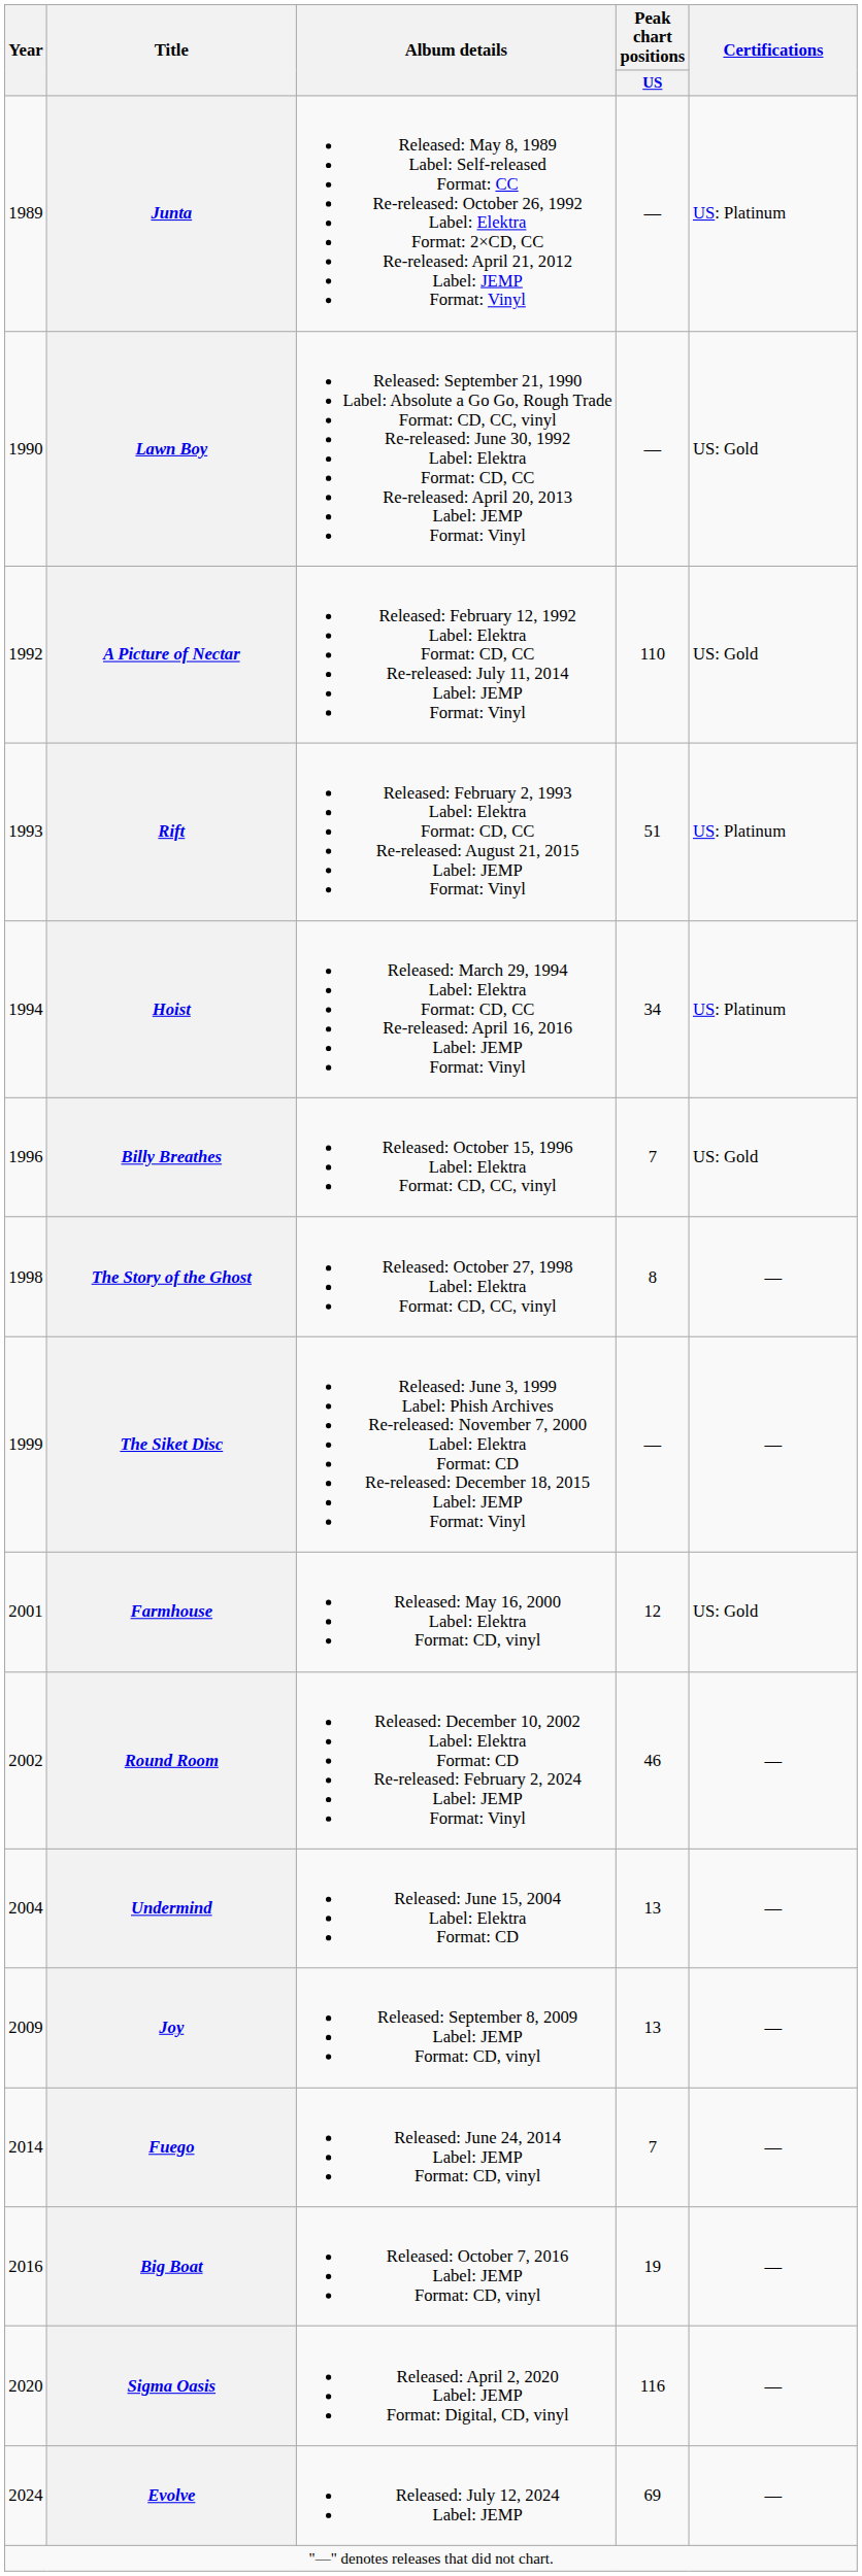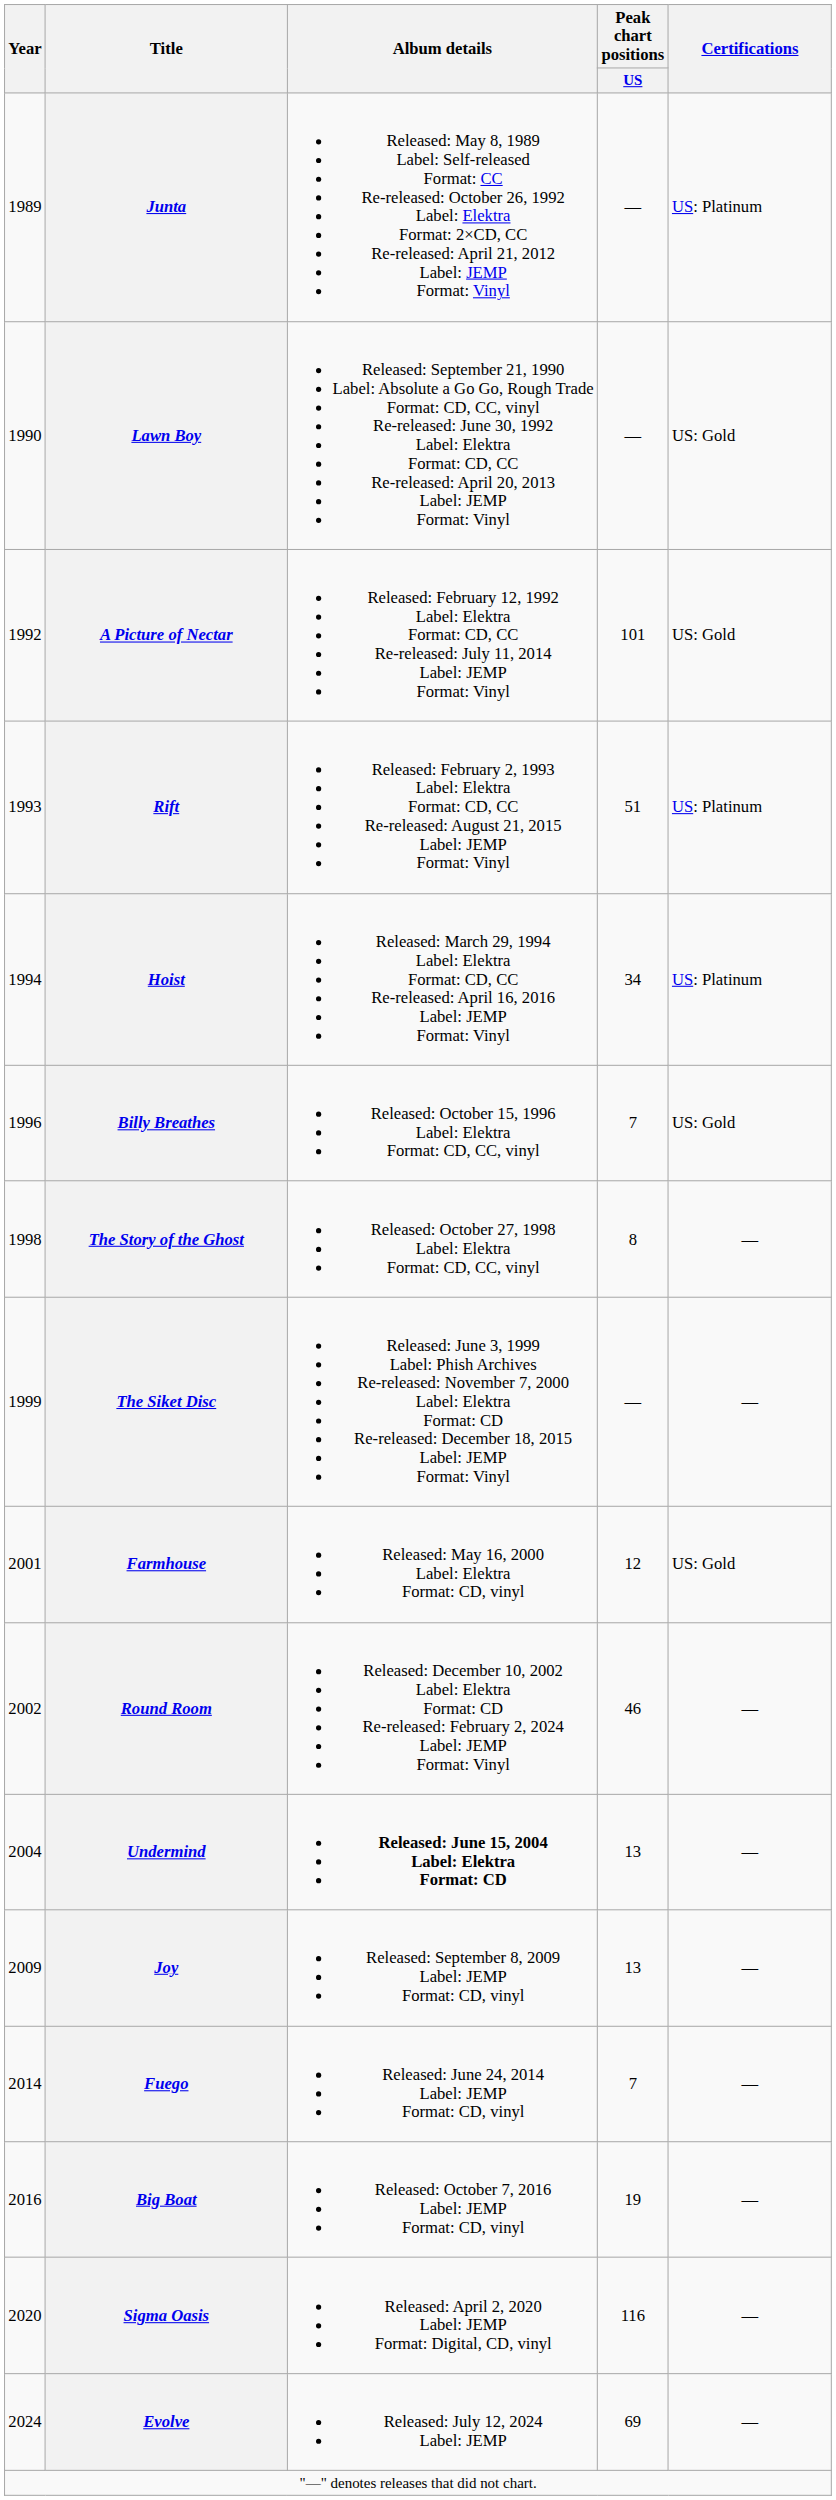 <table class="wikitable plainrowheaders" style="text-align:center;" border="1">
 <tr>
 <th scope="col" rowspan="2">Year</th>
 <th scope="col" rowspan="2" width=225>Title</th>
 <th scope="col" rowspan="2">Album details</th>
 <th scope="col" colspan="1">Peak chart positions</th>
 <th scope="col" rowspan="2" width=150><a href='#'>Certifications</a></th>
 </tr>
 <tr>
 <th scope="col" style="width:2.2em;font-size:90%;"><a href='#'>US</a><br></th>
 </tr>
 <tr>
 <td>1989</td>
 <th scope="row"><em><a href='#'>Junta</a></em></th>
 <td><br><ul><li>Released: May 8, 1989</li><li>Label: Self-released</li><li>Format: <a href='#'>CC</a></li><li>Re-released: October 26, 1992</li><li>Label: <a href='#'>Elektra</a></li><li>Format: 2×CD, CC</li><li>Re-released: April 21, 2012</li><li>Label: <a href='#'>JEMP</a></li><li>Format: <a href='#'>Vinyl</a></li></ul></td>
 <td>—</td>
 <td style="text-align:left;"><a href='#'>US</a>: Platinum</td>
 </tr>
 <tr>
 <td>1990</td>
 <th scope="row"><em><a href='#'>Lawn Boy</a></em></th>
 <td><br><ul><li>Released: September 21, 1990</li><li>Label: Absolute a Go Go, Rough Trade</li><li>Format: CD, CC, vinyl</li><li>Re-released: June 30, 1992</li><li>Label: Elektra</li><li>Format: CD, CC</li><li>Re-released: April 20, 2013</li><li>Label: JEMP</li><li>Format: Vinyl</li></ul></td>
 <td>—</td>
 <td style="text-align:left;">US: Gold</td>
 </tr>
 <tr>
 <td>1992</td>
 <th scope="row"><em><a href='#'>A Picture of Nectar</a></em></th>
 <td><br><ul><li>Released: February 12, 1992</li><li>Label: Elektra</li><li>Format: CD, CC</li><li>Re-released: July 11, 2014</li><li>Label: JEMP</li><li>Format: Vinyl</li></ul></td>
-<td>110</td>
+<td>101</td>
 <td style="text-align:left;">US: Gold</td>
 </tr>
 <tr>
 <td>1993</td>
 <th scope="row"><em><a href='#'>Rift</a></em></th>
 <td><br><ul><li>Released: February 2, 1993</li><li>Label: Elektra</li><li>Format: CD, CC</li><li>Re-released: August 21, 2015</li><li>Label: JEMP</li><li>Format: Vinyl</li></ul></td>
 <td>51</td>
 <td style="text-align:left;"><a href='#'>US</a>: Platinum</td>
 </tr>
 <tr>
 <td>1994</td>
 <th scope="row"><em><a href='#'>Hoist</a></em></th>
 <td><br><ul><li>Released: March 29, 1994</li><li>Label: Elektra</li><li>Format: CD, CC</li><li>Re-released: April 16, 2016</li><li>Label: JEMP</li><li>Format: Vinyl</li></ul></td>
 <td>34</td>
 <td style="text-align:left;"><a href='#'>US</a>: Platinum</td>
 </tr>
 <tr>
 <td>1996</td>
 <th scope="row"><em><a href='#'>Billy Breathes</a></em></th>
 <td><br><ul><li>Released: October 15, 1996</li><li>Label: Elektra</li><li>Format: CD, CC, vinyl</li></ul></td>
 <td>7</td>
 <td style="text-align:left;">US: Gold</td>
 </tr>
 <tr>
 <td>1998</td>
 <th scope="row"><em><a href='#'>The Story of the Ghost</a></em></th>
 <td><br><ul><li>Released: October 27, 1998</li><li>Label: Elektra</li><li>Format: CD, CC, vinyl</li></ul></td>
 <td>8</td>
 <td>—</td>
 </tr>
 <tr>
 <td>1999</td>
 <th scope="row"><em><a href='#'>The Siket Disc</a></em></th>
 <td><br><ul><li>Released: June 3, 1999</li><li>Label: Phish Archives</li><li>Re-released: November 7, 2000</li><li>Label: Elektra</li><li>Format: CD</li><li>Re-released: December 18, 2015</li><li>Label: JEMP</li><li>Format: Vinyl</li></ul></td>
 <td>—</td>
 <td>—</td>
 </tr>
 <tr>
 <td>2001</td>
 <th scope="row"><em><a href='#'>Farmhouse</a></em></th>
 <td><br><ul><li>Released: May 16, 2000</li><li>Label: Elektra</li><li>Format: CD, vinyl</li></ul></td>
 <td>12</td>
 <td style="text-align:left;">US: Gold</td>
 </tr>
 <tr>
 <td>2002</td>
 <th scope="row"><em><a href='#'>Round Room</a></em></th>
 <td><br><ul><li>Released: December 10, 2002</li><li>Label: Elektra</li><li>Format: CD</li><li>Re-released: February 2, 2024</li><li>Label: JEMP</li><li>Format: Vinyl</li></ul></td>
 <td>46</td>
 <td>—</td>
 </tr>
 <tr>
 <td>2004</td>
 <th scope="row"><em><a href='#'>Undermind</a></em></th>
-<td><br><ul><li>Released: June 15, 2004</li><li>Label: Elektra</li><li>Format: CD</li></ul></td>
+<td><strong><br><ul><li>Released: June 15, 2004</li><li>Label: Elektra</li><li>Format: CD</li></ul></strong></td>
 <td>13</td>
 <td>—</td>
 </tr>
 <tr>
 <td>2009</td>
 <th scope="row"><em><a href='#'>Joy</a></em></th>
 <td><br><ul><li>Released: September 8, 2009</li><li>Label: JEMP</li><li>Format: CD, vinyl</li></ul></td>
 <td>13</td>
 <td>—</td>
 </tr>
 <tr>
 <td>2014</td>
 <th scope="row"><em><a href='#'>Fuego</a></em></th>
 <td><br><ul><li>Released: June 24, 2014</li><li>Label: JEMP</li><li>Format: CD, vinyl</li></ul></td>
 <td>7</td>
 <td>—</td>
 </tr>
 <tr>
 <td>2016</td>
 <th scope="row"><em><a href='#'>Big Boat</a></em></th>
 <td><br><ul><li>Released: October 7, 2016</li><li>Label: JEMP</li><li>Format: CD, vinyl</li></ul></td>
 <td>19</td>
 <td>—</td>
 </tr>
 <tr>
 <td>2020</td>
 <th scope="row"><em><a href='#'>Sigma Oasis</a></em></th>
 <td><br><ul><li>Released: April 2, 2020</li><li>Label: JEMP</li><li>Format: Digital, CD, vinyl</li></ul></td>
 <td>116</td>
 <td>—</td>
 </tr>
 <tr>
 <td>2024</td>
 <th scope="row"><em><a href='#'>Evolve</a></em></th>
 <td><br><ul><li>Released: July 12, 2024</li><li>Label: JEMP</li></ul></td>
 <td>69</td>
 <td>—</td>
 </tr>
 <tr>
 <td align="center" colspan="14" style="font-size:90%">"—" denotes releases that did not chart.</td>
 </tr>
 </table>
